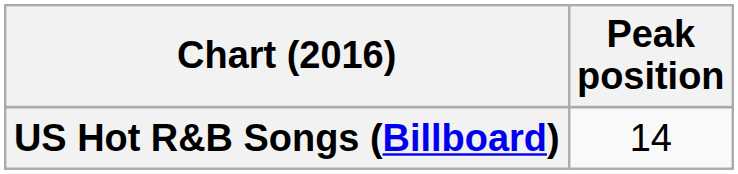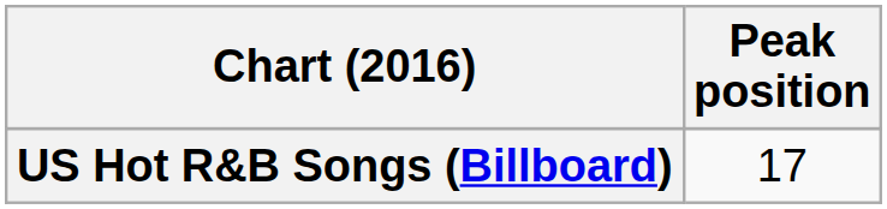 <table class="wikitable sortable plainrowheaders" style="text-align:center">
 <tr>
 <th scope="col">Chart (2016)</th>
 <th scope="col">Peak<br> position</th>
 </tr>
 <tr>
 </tr>
 <tr>
 </tr>
 <tr>
 </tr>
 <tr>
 <th scope="row">US Hot R&B Songs (<a href='#'>Billboard</a>)</th>
-<td>14</td>
+<td>17</td>
 </tr>
 </table>
